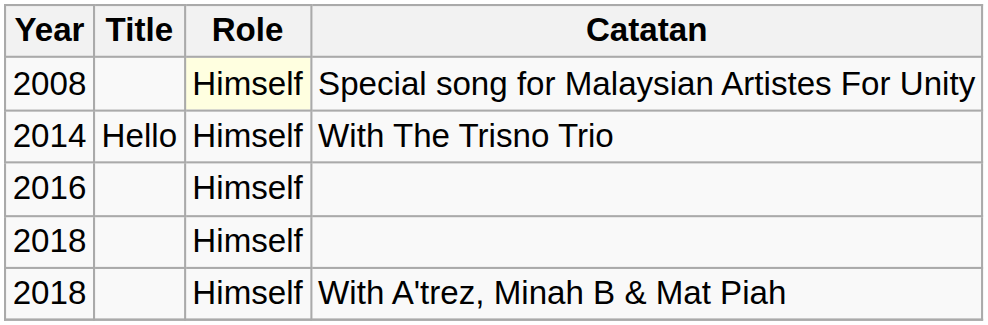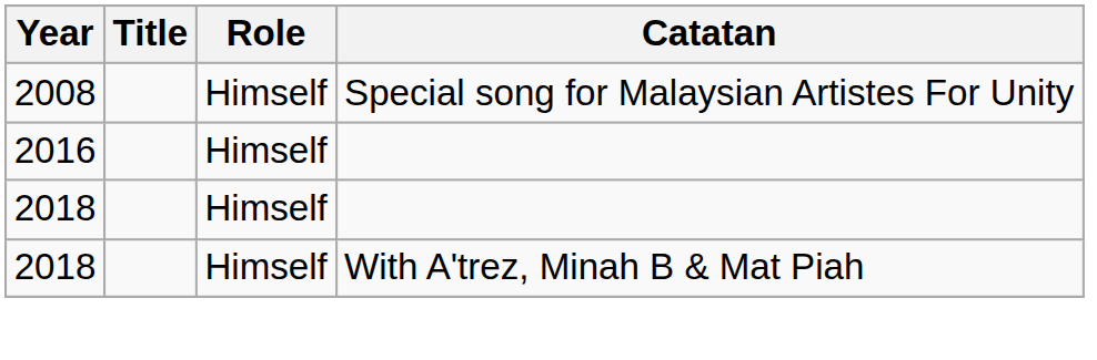 <table class="wikitable">
 <tr>
 <th>Year</th>
 <th>Title</th>
 <th>Role</th>
 <th>Catatan</th>
 </tr>
 <tr>
 <td>2008</td>
 <td></td>
-<td style="background: lightyellow;">Himself</td>
+<td>Himself</td>
 <td>Special song for Malaysian Artistes For Unity</td>
-</tr>
-<tr>
-<td>2014</td>
-<td>Hello</td>
-<td>Himself</td>
-<td>With The Trisno Trio</td>
 </tr>
 <tr>
 <td>2016</td>
 <td></td>
 <td>Himself</td>
 <td></td>
 </tr>
 <tr>
 <td>2018</td>
 <td></td>
 <td>Himself</td>
 <td></td>
 </tr>
 <tr>
 <td>2018</td>
 <td></td>
 <td>Himself</td>
 <td>With A'trez, Minah B & Mat Piah</td>
 </tr>
 <tr>
 </tr>
 </table>
